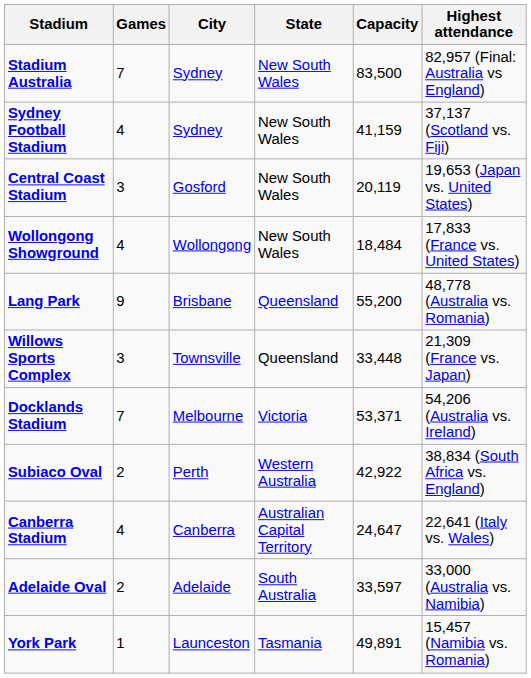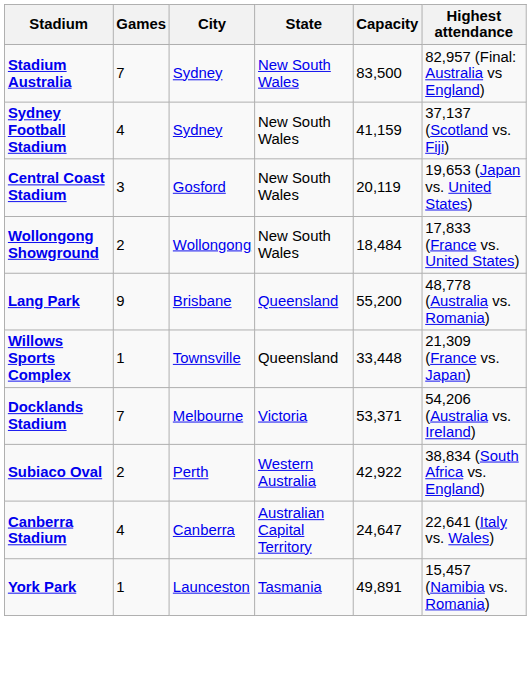 <table class="wikitable sortable" style="width:90%">
 <tr>
 <th>Stadium</th>
 <th>Games</th>
 <th>City</th>
 <th>State</th>
 <th>Capacity</th>
 <th>Highest attendance</th>
 </tr>
 <tr>
 <td><strong><a href='#'>Stadium Australia</a></strong></td>
 <td>7</td>
 <td><a href='#'>Sydney</a></td>
 <td><a href='#'>New South Wales</a></td>
 <td>83,500</td>
 <td>82,957 (Final: <a href='#'>Australia</a> vs <a href='#'>England</a>)</td>
 </tr>
 <tr>
 <td><strong><a href='#'>Sydney Football Stadium</a></strong></td>
 <td>4</td>
 <td><a href='#'>Sydney</a></td>
 <td>New South Wales</td>
 <td>41,159</td>
 <td>37,137 (<a href='#'>Scotland</a> vs. <a href='#'>Fiji</a>)</td>
 </tr>
 <tr>
 <td><strong><a href='#'>Central Coast Stadium</a></strong></td>
 <td>3</td>
 <td><a href='#'>Gosford</a></td>
 <td>New South Wales</td>
 <td>20,119</td>
 <td>19,653 (<a href='#'>Japan</a> vs. <a href='#'>United States</a>)</td>
 </tr>
 <tr>
 <td><strong><a href='#'>Wollongong Showground</a></strong></td>
-<td>4</td>
+<td>2</td>
 <td><a href='#'>Wollongong</a></td>
 <td>New South Wales</td>
 <td>18,484</td>
 <td>17,833 (<a href='#'>France</a> vs. <a href='#'>United States</a>)</td>
 </tr>
 <tr>
 <td><strong><a href='#'>Lang Park</a></strong></td>
 <td>9</td>
 <td><a href='#'>Brisbane</a></td>
 <td><a href='#'>Queensland</a></td>
 <td>55,200</td>
 <td>48,778 (<a href='#'>Australia</a> vs. <a href='#'>Romania</a>)</td>
 </tr>
 <tr>
 <td><strong><a href='#'>Willows Sports Complex</a></strong></td>
-<td>3</td>
+<td>1</td>
 <td><a href='#'>Townsville</a></td>
 <td>Queensland</td>
 <td>33,448</td>
 <td>21,309 (<a href='#'>France</a> vs. <a href='#'>Japan</a>)</td>
 </tr>
 <tr>
 <td><strong><a href='#'>Docklands Stadium</a></strong></td>
 <td>7</td>
 <td><a href='#'>Melbourne</a></td>
 <td><a href='#'>Victoria</a></td>
 <td>53,371</td>
 <td>54,206 (<a href='#'>Australia</a> vs. <a href='#'>Ireland</a>)</td>
 </tr>
 <tr>
 <td><strong><a href='#'>Subiaco Oval</a></strong></td>
 <td>2</td>
 <td><a href='#'>Perth</a></td>
 <td><a href='#'>Western Australia</a></td>
 <td>42,922</td>
 <td>38,834 (<a href='#'>South Africa</a> vs. <a href='#'>England</a>)</td>
 </tr>
 <tr>
 <td><strong><a href='#'>Canberra Stadium</a></strong></td>
 <td>4</td>
 <td><a href='#'>Canberra</a></td>
 <td><a href='#'>Australian Capital Territory</a></td>
 <td>24,647</td>
 <td>22,641 (<a href='#'>Italy</a> vs. <a href='#'>Wales</a>)</td>
 </tr>
 <tr>
-<td><strong><a href='#'>Adelaide Oval</a></strong></td>
-<td>2</td>
-<td><a href='#'>Adelaide</a></td>
-<td><a href='#'>South Australia</a></td>
-<td>33,597</td>
-<td>33,000 (<a href='#'>Australia</a> vs. <a href='#'>Namibia</a>)</td>
-</tr>
-<tr>
 <td><strong><a href='#'>York Park</a></strong></td>
 <td>1</td>
 <td><a href='#'>Launceston</a></td>
 <td><a href='#'>Tasmania</a></td>
 <td>49,891</td>
 <td>15,457 (<a href='#'>Namibia</a> vs. <a href='#'>Romania</a>)</td>
 </tr>
 </table>
